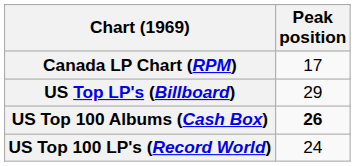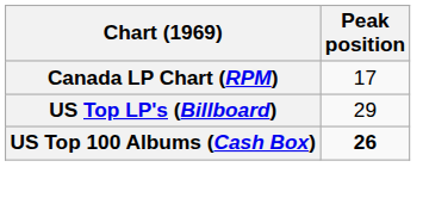 <table class="wikitable sortable plainrowheaders" style="text-align:center">
 <tr>
 <th scope="col">Chart (1969)</th>
 <th scope="col">Peak<br>position</th>
 </tr>
 <tr>
 <th scope="row">Canada LP Chart (<em><a href='#'>RPM</a></em>)</th>
 <td>17</td>
 </tr>
 <tr>
 <th scope="row">US <a href='#'>Top LP's</a> (<em><a href='#'>Billboard</a></em>)</th>
 <td>29</td>
 </tr>
 <tr>
 <th scope="row">US Top 100 Albums (<em><a href='#'>Cash Box</a></em>)</th>
 <td><strong>26</strong></td>
 </tr>
-<tr>
-<th scope="row">US Top 100 LP's (<em><a href='#'>Record World</a></em>)</th>
-<td>24</td>
-</tr>
 </table>
